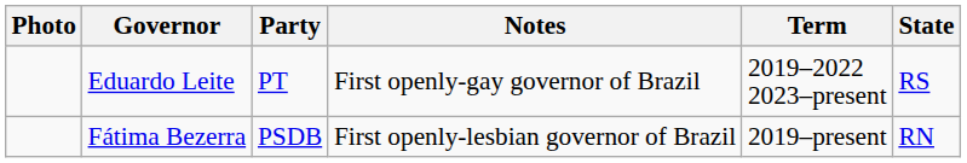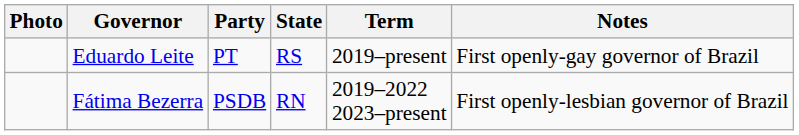 <table class="wikitable">
 <tr>
 <th>Photo</th>
 <th>Governor</th>
 <th>Party</th>
+<th>State</th>
+<th>Term</th>
 <th>Notes</th>
-<th>Term</th>
-<th>State</th>
 </tr>
 <tr>
 <td></td>
 <td><a href='#'>Eduardo Leite</a></td>
 <td><a href='#'>PT</a></td>
+<td><a href='#'>RS</a></td>
+<td>2019–present</td>
 <td>First openly-gay governor of Brazil</td>
-<td>2019–2022<br>2023–present</td>
-<td><a href='#'>RS</a></td>
 </tr>
 <tr>
 <td></td>
 <td><a href='#'>Fátima Bezerra</a></td>
 <td><a href='#'>PSDB</a></td>
+<td><a href='#'>RN</a></td>
+<td>2019–2022<br>2023–present</td>
 <td>First openly-lesbian governor of Brazil</td>
-<td>2019–present</td>
-<td><a href='#'>RN</a></td>
 </tr>
 </table>
